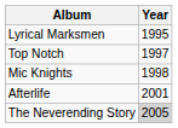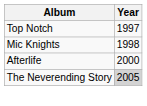 <table class="wikitable">
 <tr>
 <th>Album</th>
 <th>Year</th>
-</tr>
-<tr>
-<td>Lyrical Marksmen</td>
-<td>1995</td>
 </tr>
 <tr>
 <td>Top Notch</td>
 <td>1997</td>
 </tr>
 <tr>
 <td>Mic Knights</td>
 <td>1998</td>
 </tr>
 <tr>
 <td>Afterlife</td>
-<td>2001</td>
+<td>2000</td>
 </tr>
 <tr>
 <td>The Neverending Story</td>
 <td style="background: lightgrey;">2005</td>
 </tr>
 </table>
